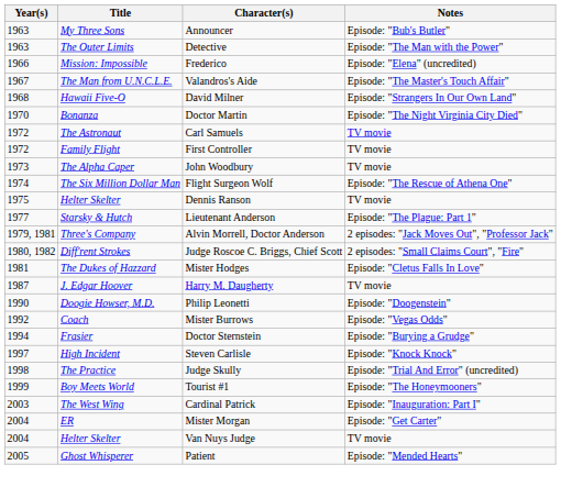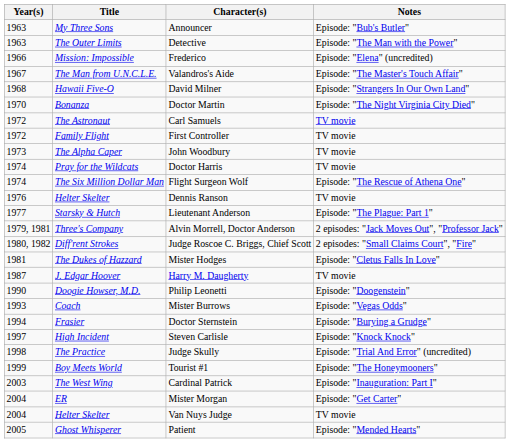 <table class="wikitable sortable">
 <tr style="background:#ddd;">
 <th>Year(s)</th>
 <th>Title</th>
 <th>Character(s)</th>
 <th>Notes</th>
 </tr>
 <tr>
 <td>1963</td>
 <td><em><a href='#'>My Three Sons</a></em></td>
 <td>Announcer</td>
 <td>Episode: "<a href='#'>Bub's Butler</a>"</td>
 </tr>
 <tr>
 <td>1963</td>
 <td><em><a href='#'>The Outer Limits</a></em></td>
 <td>Detective</td>
 <td>Episode: "<a href='#'>The Man with the Power</a>"</td>
 </tr>
 <tr>
 <td>1966</td>
 <td><em><a href='#'>Mission: Impossible</a></em></td>
 <td>Frederico</td>
 <td>Episode: "<a href='#'>Elena</a>" (uncredited)</td>
 </tr>
 <tr>
 <td>1967</td>
 <td><em><a href='#'>The Man from U.N.C.L.E.</a></em></td>
 <td>Valandros's Aide</td>
 <td>Episode: "<a href='#'>The Master's Touch Affair</a>"</td>
 </tr>
 <tr>
 <td>1968</td>
 <td><em><a href='#'>Hawaii Five-O</a></em></td>
 <td>David Milner</td>
 <td>Episode: "<a href='#'>Strangers In Our Own Land</a>"</td>
 </tr>
 <tr>
 <td>1970</td>
 <td><em><a href='#'>Bonanza</a></em></td>
 <td>Doctor Martin</td>
 <td>Episode: "<a href='#'>The Night Virginia City Died</a>"</td>
 </tr>
 <tr>
 <td>1972</td>
 <td><em><a href='#'>The Astronaut</a></em></td>
 <td>Carl Samuels</td>
 <td><a href='#'>TV movie</a></td>
 </tr>
 <tr>
 <td>1972</td>
 <td><em><a href='#'>Family Flight</a></em></td>
 <td>First Controller</td>
 <td>TV movie</td>
 </tr>
 <tr>
 <td>1973</td>
 <td><em><a href='#'>The Alpha Caper</a></em></td>
 <td>John Woodbury</td>
 <td>TV movie</td>
 </tr>
 <tr>
 <td>1974</td>
+<td><em><a href='#'>Pray for the Wildcats</a></em></td>
+<td>Doctor Harris</td>
+<td>TV movie</td>
+</tr>
+<tr>
+<td>1974</td>
 <td><em><a href='#'>The Six Million Dollar Man</a></em></td>
 <td>Flight Surgeon Wolf</td>
 <td>Episode: "<a href='#'>The Rescue of Athena One</a>"</td>
 </tr>
 <tr>
-<td>1975</td>
+<td>1976</td>
 <td><em><a href='#'>Helter Skelter</a></em></td>
 <td>Dennis Ranson</td>
 <td>TV movie</td>
 </tr>
 <tr>
 <td>1977</td>
 <td><em><a href='#'>Starsky & Hutch</a></em></td>
 <td>Lieutenant Anderson</td>
 <td>Episode: "<a href='#'>The Plague: Part 1</a>"</td>
 </tr>
 <tr>
 <td>1979, 1981</td>
 <td><em><a href='#'>Three's Company</a></em></td>
 <td>Alvin Morrell, Doctor Anderson</td>
 <td>2 episodes: "<a href='#'>Jack Moves Out</a>", "<a href='#'>Professor Jack</a>"</td>
 </tr>
 <tr>
 <td>1980, 1982</td>
 <td><em><a href='#'>Diff'rent Strokes</a></em></td>
 <td>Judge Roscoe C. Briggs, Chief Scott</td>
 <td>2 episodes: "<a href='#'>Small Claims Court</a>", "<a href='#'>Fire</a>"</td>
 </tr>
 <tr>
 <td>1981</td>
 <td><em><a href='#'>The Dukes of Hazzard</a></em></td>
 <td>Mister Hodges</td>
 <td>Episode: "<a href='#'>Cletus Falls In Love</a>"</td>
 </tr>
 <tr>
 <td>1987</td>
 <td><em><a href='#'>J. Edgar Hoover</a></em></td>
 <td><a href='#'>Harry M. Daugherty</a></td>
 <td>TV movie</td>
 </tr>
 <tr>
 <td>1990</td>
 <td><em><a href='#'>Doogie Howser, M.D.</a></em></td>
 <td>Philip Leonetti</td>
 <td>Episode: "<a href='#'>Doogenstein</a>"</td>
 </tr>
 <tr>
-<td>1992</td>
+<td>1993</td>
 <td><em><a href='#'>Coach</a></em></td>
 <td>Mister Burrows</td>
 <td>Episode: "<a href='#'>Vegas Odds</a>"</td>
 </tr>
 <tr>
 <td>1994</td>
 <td><em><a href='#'>Frasier</a></em></td>
 <td>Doctor Sternstein</td>
 <td>Episode: "<a href='#'>Burying a Grudge</a>"</td>
 </tr>
 <tr>
 <td>1997</td>
 <td><em><a href='#'>High Incident</a></em></td>
 <td>Steven Carlisle</td>
 <td>Episode: "<a href='#'>Knock Knock</a>"</td>
 </tr>
 <tr>
 <td>1998</td>
 <td><em><a href='#'>The Practice</a></em></td>
 <td>Judge Skully</td>
 <td>Episode: "<a href='#'>Trial And Error</a>" (uncredited)</td>
 </tr>
 <tr>
 <td>1999</td>
 <td><em><a href='#'>Boy Meets World</a></em></td>
 <td>Tourist #1</td>
 <td>Episode: "<a href='#'>The Honeymooners</a>"</td>
 </tr>
 <tr>
 <td>2003</td>
 <td><em><a href='#'>The West Wing</a></em></td>
 <td>Cardinal Patrick</td>
 <td>Episode: "<a href='#'>Inauguration: Part I</a>"</td>
 </tr>
 <tr>
 <td>2004</td>
 <td><em><a href='#'>ER</a></em></td>
 <td>Mister Morgan</td>
 <td>Episode: "<a href='#'>Get Carter</a>"</td>
 </tr>
 <tr>
 <td>2004</td>
 <td><em><a href='#'>Helter Skelter</a></em></td>
 <td>Van Nuys Judge</td>
 <td>TV movie</td>
 </tr>
 <tr>
 <td>2005</td>
 <td><em><a href='#'>Ghost Whisperer</a></em></td>
 <td>Patient</td>
 <td>Episode: "<a href='#'>Mended Hearts</a>"</td>
 </tr>
 </table>
